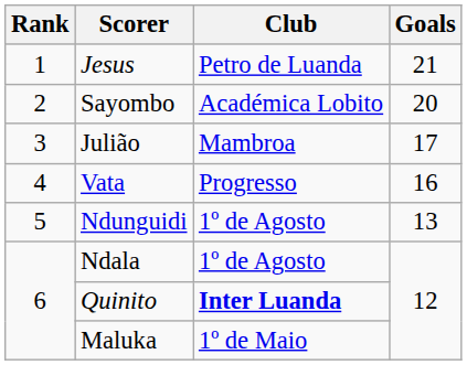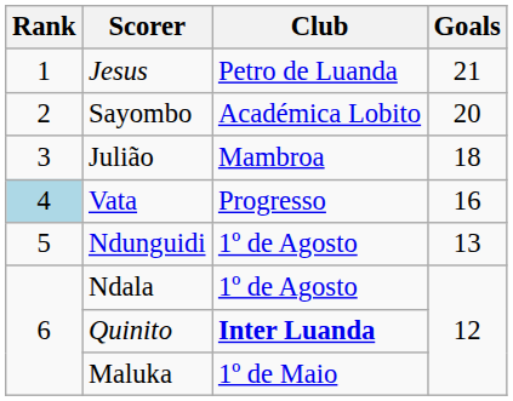 <table class="wikitable" style="text-align:center">
 <tr>
 <th>Rank</th>
 <th>Scorer</th>
 <th>Club</th>
 <th>Goals</th>
 </tr>
 <tr>
 <td>1</td>
 <td align="left"> <em>Jesus</em></td>
 <td align="left"><a href='#'>Petro de Luanda</a></td>
 <td>21</td>
 </tr>
 <tr>
 <td>2</td>
 <td align="left"> Sayombo</td>
 <td align="left"><a href='#'>Académica Lobito</a></td>
 <td>20</td>
 </tr>
 <tr>
 <td>3</td>
 <td align="left"> Julião</td>
 <td align="left"><a href='#'>Mambroa</a></td>
-<td>17</td>
+<td>18</td>
 </tr>
 <tr>
-<td>4</td>
+<td style="background: lightblue;">4</td>
 <td align="left"> <a href='#'>Vata</a></td>
 <td align="left"><a href='#'>Progresso</a></td>
 <td>16</td>
 </tr>
 <tr>
 <td>5</td>
 <td align="left"> <a href='#'>Ndunguidi</a></td>
 <td align="left"><a href='#'>1º de Agosto</a></td>
 <td>13</td>
 </tr>
 <tr>
 <td rowspan=3>6</td>
 <td align="left"> Ndala</td>
 <td align="left"><a href='#'>1º de Agosto</a></td>
 <td rowspan=3>12</td>
 </tr>
 <tr>
 <td align="left"> <em>Quinito</em></td>
 <td align="left"><strong><a href='#'>Inter Luanda</a></strong></td>
 </tr>
 <tr>
 <td align="left"> Maluka</td>
 <td align="left"><a href='#'>1º de Maio</a></td>
 </tr>
 </table>
